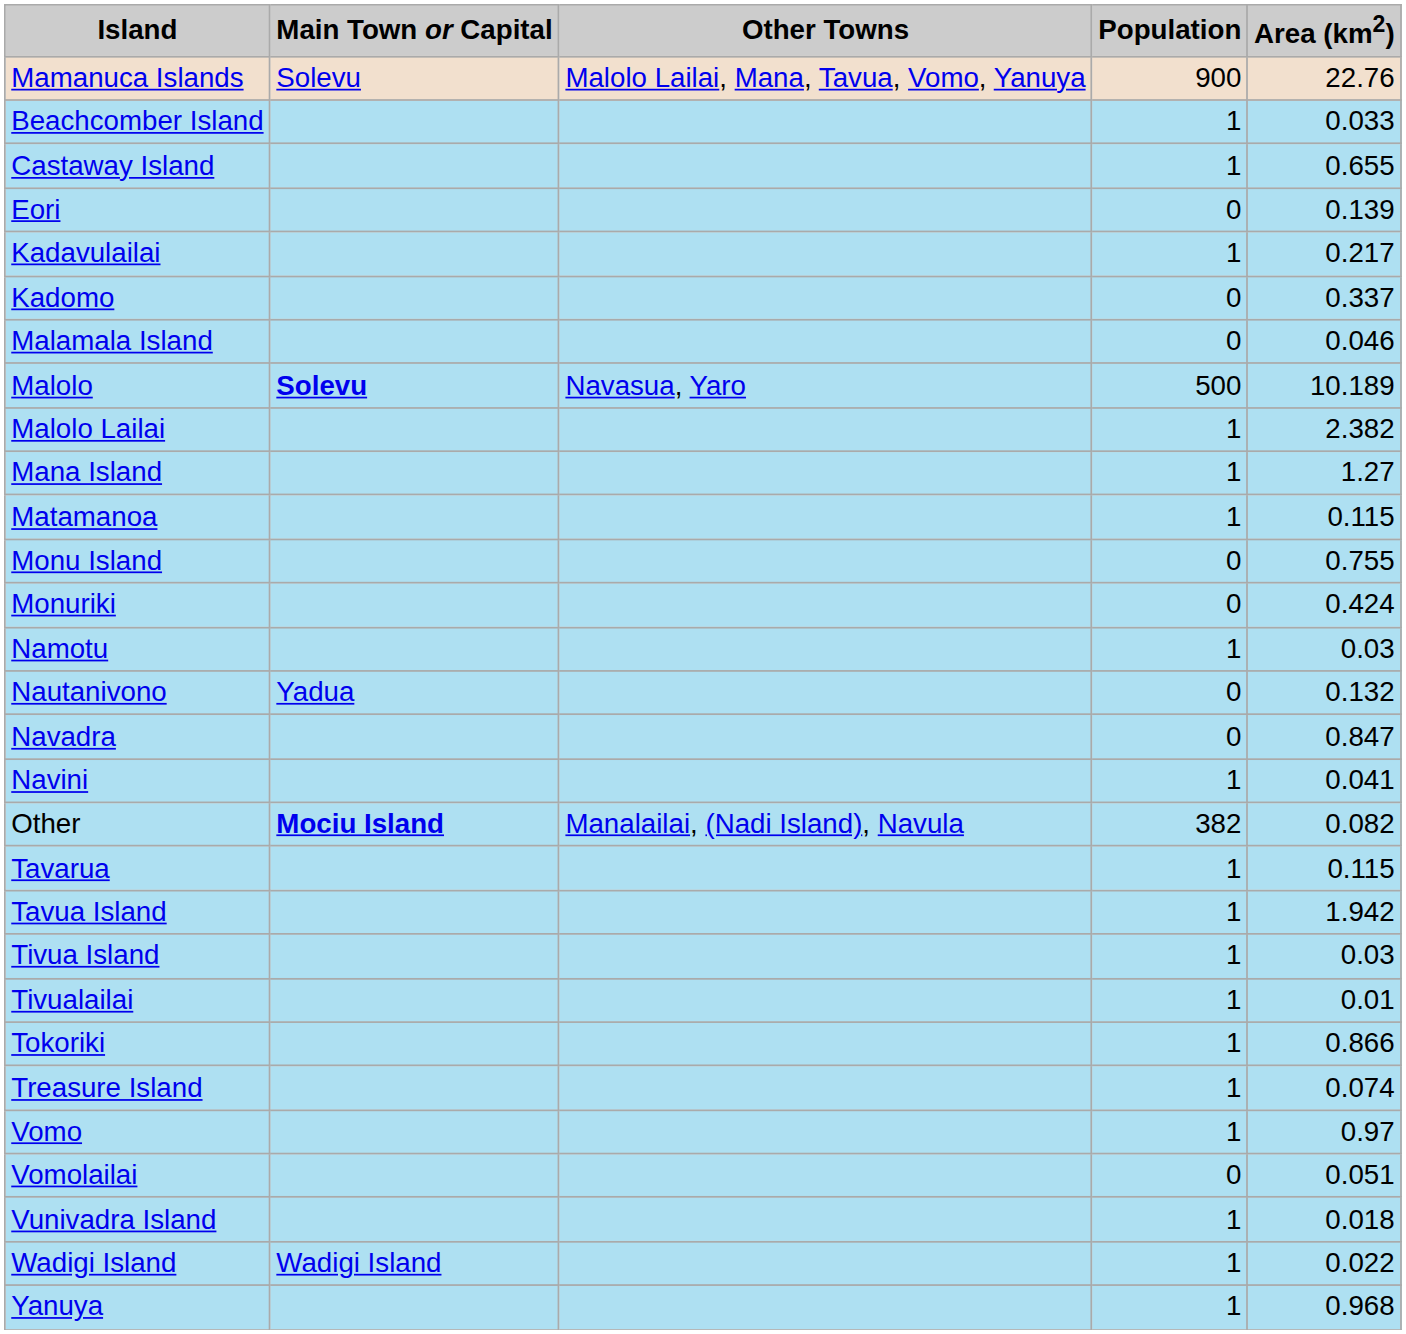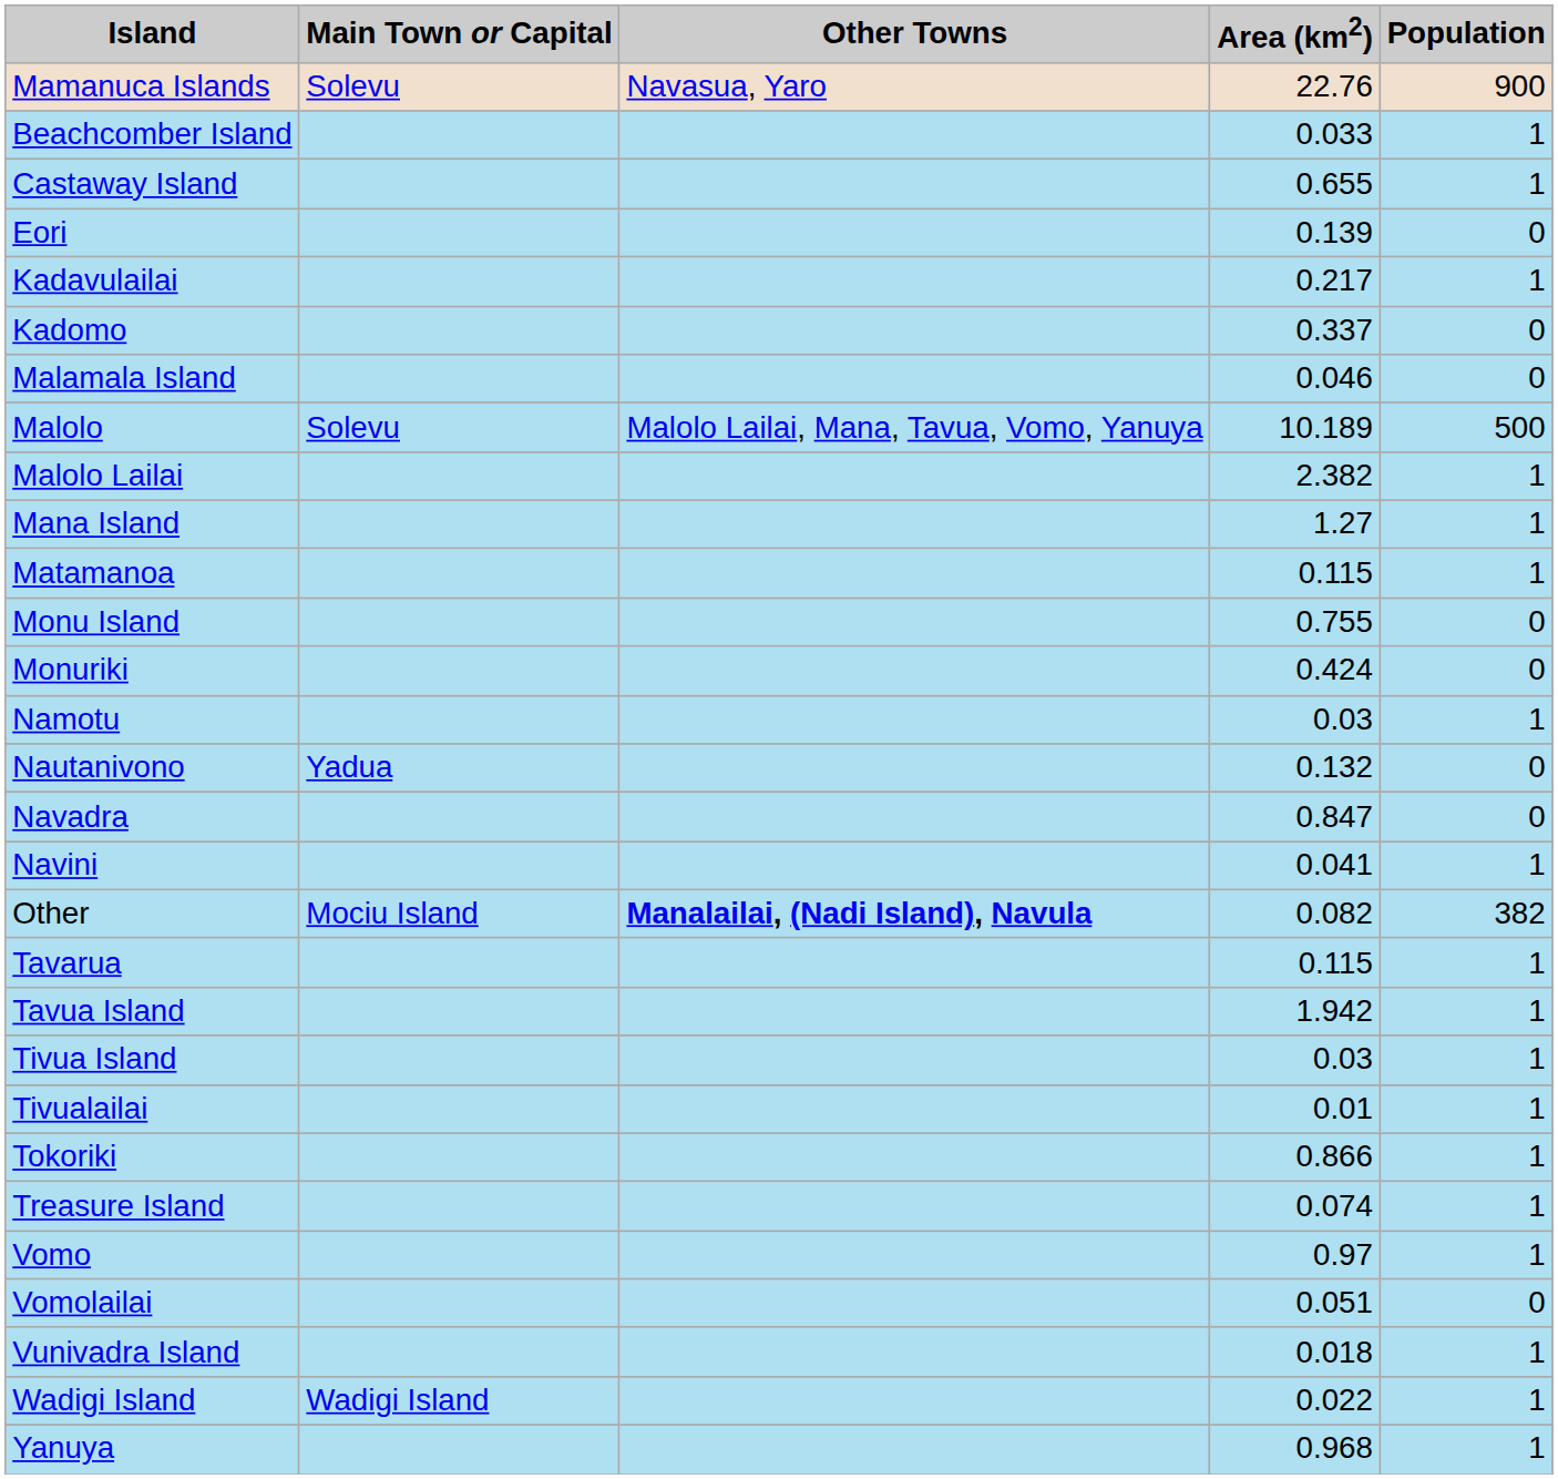 <table class="wikitable sortable">
 <tr>
 <th style="background: #CCC;" class="unsortable">Island</th>
 <th style="background: #CCC;" class="unsortable">Main Town <em>or</em> Capital</th>
 <th style="background: #CCC;" class="unsortable">Other Towns</th>
+<th style="background: #CCC;">Area (km<sup>2</sup>)</th>
 <th style="background: #CCC;">Population</th>
-<th style="background: #CCC;">Area (km<sup>2</sup>)</th>
 </tr>
 <tr style="background:#F2E0CE;">
 <td><a href='#'>Mamanuca Islands</a></td>
 <td><a href='#'>Solevu</a></td>
-<td><a href='#'>Malolo Lailai</a>, <a href='#'>Mana</a>, <a href='#'>Tavua</a>, <a href='#'>Vomo</a>, <a href='#'>Yanuya</a></td>
+<td><a href='#'>Navasua</a>, <a href='#'>Yaro</a></td>
+<td align="right">22.76</td>
 <td align="right">900</td>
-<td align="right">22.76</td>
 </tr>
 <tr style="background:#AEE0F2;">
 <td><a href='#'>Beachcomber Island</a></td>
 <td></td>
 <td></td>
+<td align="right">0.033</td>
 <td align="right">1</td>
-<td align="right">0.033</td>
 </tr>
 <tr style="background:#AEE0F2;">
 <td><a href='#'>Castaway Island</a></td>
 <td></td>
 <td></td>
+<td align="right">0.655</td>
 <td align="right">1</td>
-<td align="right">0.655</td>
 </tr>
 <tr style="background:#AEE0F2;">
 <td><a href='#'>Eori</a></td>
 <td></td>
 <td></td>
+<td align="right">0.139</td>
 <td align="right">0</td>
-<td align="right">0.139</td>
 </tr>
 <tr style="background:#AEE0F2;">
 <td><a href='#'>Kadavulailai</a></td>
 <td></td>
 <td></td>
+<td align="right">0.217</td>
 <td align="right">1</td>
-<td align="right">0.217</td>
 </tr>
 <tr style="background:#AEE0F2;">
 <td><a href='#'>Kadomo</a></td>
 <td></td>
 <td></td>
+<td align="right">0.337</td>
 <td align="right">0</td>
-<td align="right">0.337</td>
 </tr>
 <tr style="background:#AEE0F2;">
 <td><a href='#'>Malamala Island</a></td>
 <td></td>
 <td></td>
+<td align="right">0.046</td>
 <td align="right">0</td>
-<td align="right">0.046</td>
 </tr>
 <tr style="background:#AEE0F2;">
 <td><a href='#'>Malolo</a></td>
-<td><strong><a href='#'>Solevu</a></strong></td>
-<td><a href='#'>Navasua</a>, <a href='#'>Yaro</a></td>
+<td><a href='#'>Solevu</a></td>
+<td><a href='#'>Malolo Lailai</a>, <a href='#'>Mana</a>, <a href='#'>Tavua</a>, <a href='#'>Vomo</a>, <a href='#'>Yanuya</a></td>
+<td align="right">10.189</td>
 <td align="right">500</td>
-<td align="right">10.189</td>
 </tr>
 <tr style="background:#AEE0F2;">
 <td><a href='#'>Malolo Lailai</a></td>
 <td></td>
 <td></td>
+<td align="right">2.382</td>
 <td align="right">1</td>
-<td align="right">2.382</td>
 </tr>
 <tr style="background:#AEE0F2;">
 <td><a href='#'>Mana Island</a></td>
 <td></td>
 <td></td>
+<td align="right">1.27</td>
 <td align="right">1</td>
-<td align="right">1.27</td>
 </tr>
 <tr style="background:#AEE0F2;">
 <td><a href='#'>Matamanoa</a></td>
 <td></td>
 <td></td>
+<td align="right">0.115</td>
 <td align="right">1</td>
-<td align="right">0.115</td>
 </tr>
 <tr style="background:#AEE0F2;">
 <td><a href='#'>Monu Island</a></td>
 <td></td>
 <td></td>
+<td align="right">0.755</td>
 <td align="right">0</td>
-<td align="right">0.755</td>
 </tr>
 <tr style="background:#AEE0F2;">
 <td><a href='#'>Monuriki</a></td>
 <td></td>
 <td></td>
+<td align="right">0.424</td>
 <td align="right">0</td>
-<td align="right">0.424</td>
 </tr>
 <tr style="background:#AEE0F2;">
 <td><a href='#'>Namotu</a></td>
 <td></td>
 <td></td>
+<td align="right">0.03</td>
 <td align="right">1</td>
-<td align="right">0.03</td>
 </tr>
 <tr style="background:#AEE0F2;">
 <td><a href='#'>Nautanivono</a></td>
 <td><a href='#'>Yadua</a></td>
 <td></td>
+<td align="right">0.132</td>
 <td align="right">0</td>
-<td align="right">0.132</td>
 </tr>
 <tr style="background:#AEE0F2;">
 <td><a href='#'>Navadra</a></td>
 <td></td>
 <td></td>
+<td align="right">0.847</td>
 <td align="right">0</td>
-<td align="right">0.847</td>
 </tr>
 <tr style="background:#AEE0F2;">
 <td><a href='#'>Navini</a></td>
 <td></td>
 <td></td>
+<td align="right">0.041</td>
 <td align="right">1</td>
-<td align="right">0.041</td>
 </tr>
 <tr style="background:#AEE0F2;">
 <td>Other</td>
-<td><strong><a href='#'>Mociu Island</a></strong></td>
-<td><a href='#'>Manalailai</a>, <a href='#'>(Nadi Island)</a>, <a href='#'>Navula</a></td>
+<td><a href='#'>Mociu Island</a></td>
+<td><strong><a href='#'>Manalailai</a>, <a href='#'>(Nadi Island)</a>, <a href='#'>Navula</a></strong></td>
+<td align="right">0.082</td>
 <td align="right">382</td>
-<td align="right">0.082</td>
 </tr>
 <tr style="background:#AEE0F2;">
 <td><a href='#'>Tavarua</a></td>
 <td></td>
 <td></td>
+<td align="right">0.115</td>
 <td align="right">1</td>
-<td align="right">0.115</td>
 </tr>
 <tr style="background:#AEE0F2;">
 <td><a href='#'>Tavua Island</a></td>
 <td></td>
 <td></td>
+<td align="right">1.942</td>
 <td align="right">1</td>
-<td align="right">1.942</td>
 </tr>
 <tr style="background:#AEE0F2;">
 <td><a href='#'>Tivua Island</a></td>
 <td></td>
 <td></td>
+<td align="right">0.03</td>
 <td align="right">1</td>
-<td align="right">0.03</td>
 </tr>
 <tr style="background:#AEE0F2;">
 <td><a href='#'>Tivualailai</a></td>
 <td></td>
 <td></td>
+<td align="right">0.01</td>
 <td align="right">1</td>
-<td align="right">0.01</td>
 </tr>
 <tr style="background:#AEE0F2;">
 <td><a href='#'>Tokoriki</a></td>
 <td></td>
 <td></td>
+<td align="right">0.866</td>
 <td align="right">1</td>
-<td align="right">0.866</td>
 </tr>
 <tr style="background:#AEE0F2;">
 <td><a href='#'>Treasure Island</a></td>
 <td></td>
 <td></td>
+<td align="right">0.074</td>
 <td align="right">1</td>
-<td align="right">0.074</td>
 </tr>
 <tr style="background:#AEE0F2;">
 <td><a href='#'>Vomo</a></td>
 <td></td>
 <td></td>
+<td align="right">0.97</td>
 <td align="right">1</td>
-<td align="right">0.97</td>
 </tr>
 <tr style="background:#AEE0F2;">
 <td><a href='#'>Vomolailai</a></td>
 <td></td>
 <td></td>
+<td align="right">0.051</td>
 <td align="right">0</td>
-<td align="right">0.051</td>
 </tr>
 <tr style="background:#AEE0F2;">
 <td><a href='#'>Vunivadra Island</a></td>
 <td></td>
 <td></td>
+<td align="right">0.018</td>
 <td align="right">1</td>
-<td align="right">0.018</td>
 </tr>
 <tr style="background:#AEE0F2;">
 <td><a href='#'>Wadigi Island</a></td>
 <td><a href='#'>Wadigi Island</a></td>
 <td></td>
+<td align="right">0.022</td>
 <td align="right">1</td>
-<td align="right">0.022</td>
 </tr>
 <tr style="background:#AEE0F2;">
 <td><a href='#'>Yanuya</a></td>
 <td></td>
 <td></td>
+<td align="right">0.968</td>
 <td align="right">1</td>
-<td align="right">0.968</td>
 </tr>
 </table>
